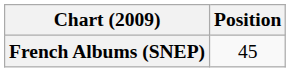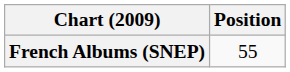 <table class="wikitable plainrowheaders" style="text-align:center">
 <tr>
 <th scope="col">Chart (2009)</th>
 <th scope="col">Position</th>
 </tr>
 <tr>
 <th scope="row">French Albums (SNEP)</th>
-<td>45</td>
+<td>55</td>
 </tr>
 </table>
